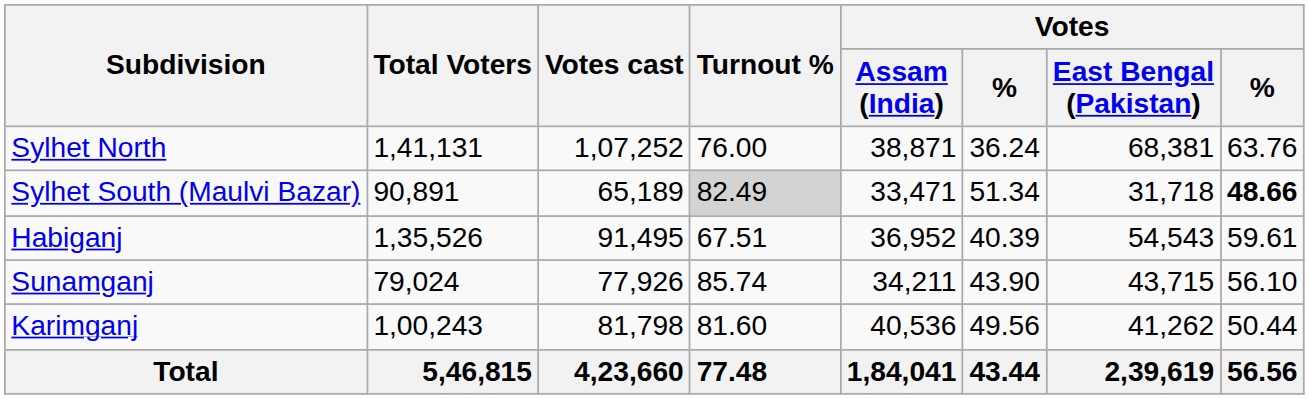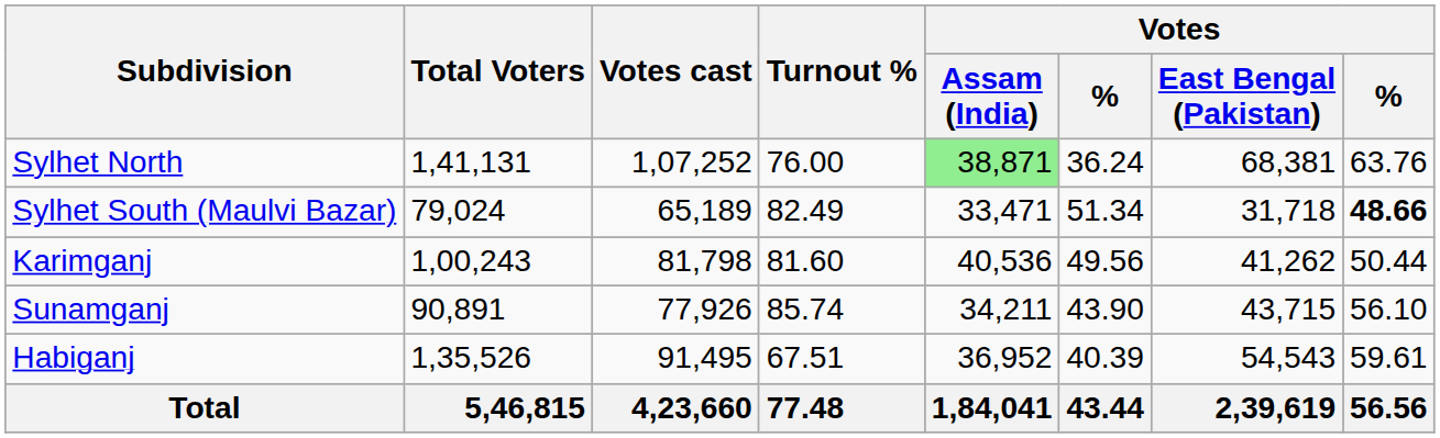 <table class="wikitable sortable  col2right col7right">
 <tr>
 <th rowspan="2">Subdivision</th>
 <th rowspan="2">Total Voters</th>
 <th rowspan=2>Votes cast</th>
 <th rowspan="2">Turnout %</th>
 <th colspan="4">Votes</th>
 </tr>
 <tr>
 <th><a href='#'>Assam</a><br>(<a href='#'>India</a>)</th>
 <th>%</th>
 <th><a href='#'>East Bengal</a><br>(<a href='#'>Pakistan</a>)</th>
 <th>%</th>
 </tr>
 <tr>
 <td><a href='#'>Sylhet North</a></td>
 <td>1,41,131</td>
 <td style="text-align: right;">1,07,252</td>
 <td>76.00</td>
-<td style="text-align: right;">38,871</td>
+<td style="background: lightgreen; text-align: right;">38,871</td>
 <td>36.24</td>
 <td style="text-align: right;">68,381</td>
 <td>63.76</td>
 </tr>
 <tr>
 <td><a href='#'>Sylhet South (Maulvi Bazar)</a></td>
-<td>90,891</td>
+<td>79,024</td>
 <td style="text-align: right;">65,189</td>
-<td style="background: lightgrey;">82.49</td>
+<td>82.49</td>
 <td style="text-align: right;">33,471</td>
 <td>51.34</td>
 <td style="text-align: right;">31,718</td>
 <td><strong>48.66</strong></td>
+</tr>
+<tr>
+<td><a href='#'>Karimganj</a></td>
+<td>1,00,243</td>
+<td style="text-align: right;">81,798</td>
+<td>81.60</td>
+<td style="text-align: right">40,536</td>
+<td>49.56</td>
+<td style="text-align: right;">41,262</td>
+<td>50.44</td>
+</tr>
+<tr>
+<td><a href='#'>Sunamganj</a></td>
+<td>90,891</td>
+<td style="text-align: right;">77,926</td>
+<td>85.74</td>
+<td style="text-align: right;">34,211</td>
+<td>43.90</td>
+<td style="text-align: right;">43,715</td>
+<td>56.10</td>
 </tr>
 <tr>
 <td><a href='#'>Habiganj</a></td>
 <td>1,35,526</td>
 <td style="text-align: right;">91,495</td>
 <td>67.51</td>
 <td style="text-align: right;">36,952</td>
 <td>40.39</td>
 <td style="text-align: right;">54,543</td>
 <td>59.61</td>
 </tr>
 <tr>
-<td><a href='#'>Sunamganj</a></td>
-<td>79,024</td>
-<td style="text-align: right;">77,926</td>
-<td>85.74</td>
-<td style="text-align: right;">34,211</td>
-<td>43.90</td>
-<td style="text-align: right;">43,715</td>
-<td>56.10</td>
-</tr>
-<tr>
-<td><a href='#'>Karimganj</a></td>
-<td>1,00,243</td>
-<td style="text-align: right;">81,798</td>
-<td>81.60</td>
-<td style="text-align: right">40,536</td>
-<td>49.56</td>
-<td style="text-align: right;">41,262</td>
-<td>50.44</td>
-</tr>
-<tr>
 <th>Total</th>
 <th style="text-align:right;">5,46,815</th>
 <th style="text-align:right;">4,23,660</th>
 <th style="text-align:left;">77.48</th>
 <th style="text-align:right;">1,84,041</th>
 <th>43.44</th>
 <th style="text-align:right;">2,39,619</th>
 <th>56.56</th>
 </tr>
 </table>
